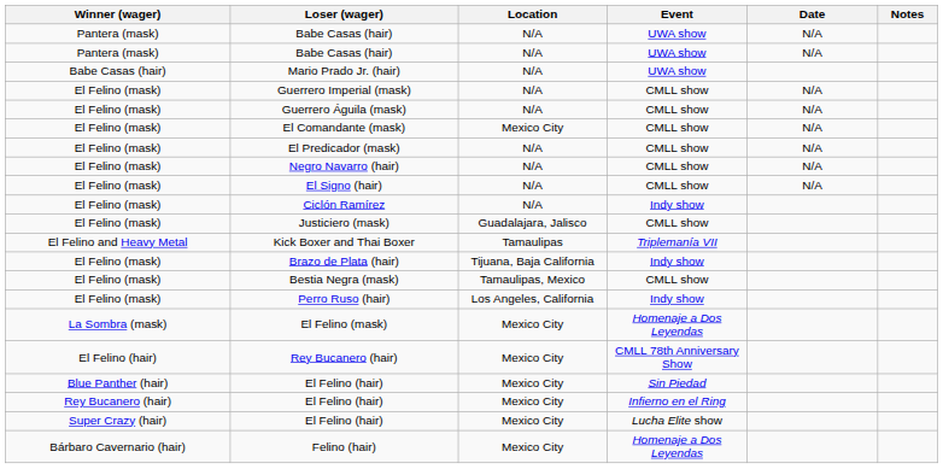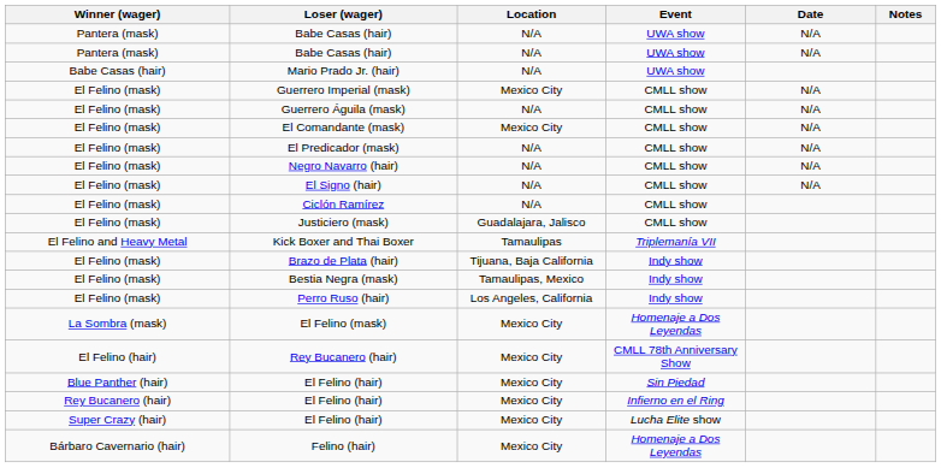 <table class="wikitable sortable" style="text-align: center">
 <tr>
 <th scope="col">Winner (wager)</th>
 <th scope="col">Loser (wager)</th>
 <th width=16% scope="col">Location</th>
 <th width=15% scope="col">Event</th>
 <th width=14% scope="col">Date</th>
 <th class="unsortable" scope="col">Notes</th>
 </tr>
 <tr>
 <td>Pantera (mask)</td>
 <td>Babe Casas (hair)</td>
 <td>N/A</td>
 <td><a href='#'>UWA show</a></td>
 <td>N/A</td>
 <td></td>
 </tr>
 <tr>
 <td>Pantera (mask)</td>
 <td>Babe Casas (hair)</td>
 <td>N/A</td>
 <td><a href='#'>UWA show</a></td>
 <td>N/A</td>
 <td></td>
 </tr>
 <tr>
 <td>Babe Casas (hair)</td>
 <td>Mario Prado Jr. (hair)</td>
 <td>N/A</td>
 <td><a href='#'>UWA show</a></td>
 <td></td>
 <td></td>
 </tr>
 <tr>
 <td>El Felino (mask)</td>
 <td>Guerrero Imperial (mask)</td>
-<td>N/A</td>
+<td>Mexico City</td>
 <td>CMLL show</td>
 <td>N/A</td>
 <td></td>
 </tr>
 <tr>
 <td>El Felino (mask)</td>
 <td>Guerrero Águila (mask)</td>
 <td>N/A</td>
 <td>CMLL show</td>
 <td>N/A</td>
 <td></td>
 </tr>
 <tr>
 <td>El Felino (mask)</td>
 <td>El Comandante (mask)</td>
 <td>Mexico City</td>
 <td>CMLL show</td>
 <td>N/A</td>
 <td></td>
 </tr>
 <tr>
 <td>El Felino (mask)</td>
 <td>El Predicador (mask)</td>
 <td>N/A</td>
 <td>CMLL show</td>
 <td>N/A</td>
 <td></td>
 </tr>
 <tr>
 <td>El Felino (mask)</td>
 <td><a href='#'>Negro Navarro</a> (hair)</td>
 <td>N/A</td>
 <td>CMLL show</td>
 <td>N/A</td>
 <td></td>
 </tr>
 <tr>
 <td>El Felino (mask)</td>
 <td><a href='#'>El Signo</a> (hair)</td>
 <td>N/A</td>
 <td>CMLL show</td>
 <td>N/A</td>
 <td></td>
 </tr>
 <tr>
 <td>El Felino (mask)</td>
 <td><a href='#'>Ciclón Ramírez</a></td>
 <td>N/A</td>
-<td><a href='#'>Indy show</a></td>
+<td>CMLL show</td>
 <td></td>
 <td></td>
 </tr>
 <tr>
 <td>El Felino (mask)</td>
 <td>Justiciero (mask)</td>
 <td>Guadalajara, Jalisco</td>
 <td>CMLL show</td>
 <td></td>
 <td></td>
 </tr>
 <tr>
 <td>El Felino and <a href='#'>Heavy Metal</a> </td>
 <td>Kick Boxer and Thai Boxer </td>
 <td>Tamaulipas</td>
 <td><em><a href='#'>Triplemanía VII</a></em></td>
 <td></td>
 <td></td>
 </tr>
 <tr>
 <td>El Felino (mask)</td>
 <td><a href='#'>Brazo de Plata</a> (hair)</td>
 <td>Tijuana, Baja California</td>
 <td><a href='#'>Indy show</a></td>
 <td></td>
 <td></td>
 </tr>
 <tr>
 <td>El Felino (mask)</td>
 <td>Bestia Negra (mask)</td>
 <td>Tamaulipas, Mexico</td>
-<td>CMLL show</td>
+<td><a href='#'>Indy show</a></td>
 <td></td>
 <td></td>
 </tr>
 <tr>
 <td>El Felino (mask)</td>
 <td><a href='#'>Perro Ruso</a> (hair)</td>
 <td>Los Angeles, California</td>
 <td><a href='#'>Indy show</a></td>
 <td></td>
 <td></td>
 </tr>
 <tr>
 <td><a href='#'>La Sombra</a> (mask)</td>
 <td>El Felino (mask)</td>
 <td>Mexico City</td>
 <td><em><a href='#'>Homenaje a Dos Leyendas</a></em></td>
 <td></td>
 <td></td>
 </tr>
 <tr>
 <td>El Felino (hair)</td>
 <td><a href='#'>Rey Bucanero</a> (hair)</td>
 <td>Mexico City</td>
 <td><a href='#'>CMLL 78th Anniversary Show</a></td>
 <td></td>
 <td></td>
 </tr>
 <tr>
 <td><a href='#'>Blue Panther</a> (hair)</td>
 <td>El Felino (hair)</td>
 <td>Mexico City</td>
 <td><em><a href='#'>Sin Piedad</a></em></td>
 <td></td>
 <td></td>
 </tr>
 <tr>
 <td><a href='#'>Rey Bucanero</a> (hair)</td>
 <td>El Felino (hair)</td>
 <td>Mexico City</td>
 <td><em><a href='#'>Infierno en el Ring</a></em></td>
 <td></td>
 <td></td>
 </tr>
 <tr>
 <td><a href='#'>Super Crazy</a> (hair)</td>
 <td>El Felino (hair)</td>
 <td>Mexico City</td>
 <td><em>Lucha Elite</em> show</td>
 <td></td>
 <td></td>
 </tr>
 <tr>
 <td>Bárbaro Cavernario (hair)</td>
 <td>Felino (hair)</td>
 <td>Mexico City</td>
 <td><em><a href='#'>Homenaje a Dos Leyendas</a></em></td>
 <td></td>
 <td></td>
 </tr>
 </table>
